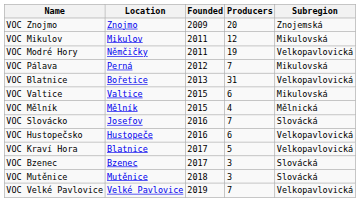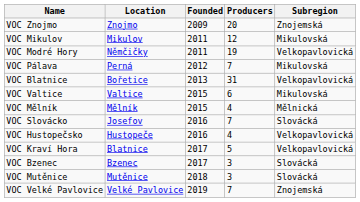 <table class="wikitable">
 <tr>
 <th>Name</th>
 <th>Location</th>
 <th>Founded</th>
 <th>Producers</th>
 <th>Subregion</th>
 </tr>
 <tr>
 <td>VOC Znojmo</td>
 <td><a href='#'>Znojmo</a></td>
 <td>2009</td>
 <td>20</td>
 <td>Znojemská</td>
 </tr>
 <tr>
 <td>VOC Mikulov</td>
 <td><a href='#'>Mikulov</a></td>
 <td>2011</td>
 <td>12</td>
 <td>Mikulovská</td>
 </tr>
 <tr>
 <td>VOC Modré Hory</td>
 <td><a href='#'>Němčičky</a></td>
 <td>2011</td>
 <td>19</td>
 <td>Velkopavlovická</td>
 </tr>
 <tr>
 <td>VOC Pálava</td>
 <td><a href='#'>Perná</a></td>
 <td>2012</td>
 <td>7</td>
 <td>Mikulovská</td>
 </tr>
 <tr>
 <td>VOC Blatnice</td>
 <td><a href='#'>Bořetice</a></td>
 <td>2013</td>
 <td>31</td>
 <td>Velkopavlovická</td>
 </tr>
 <tr>
 <td>VOC Valtice</td>
 <td><a href='#'>Valtice</a></td>
 <td>2015</td>
 <td>6</td>
 <td>Mikulovská</td>
 </tr>
 <tr>
 <td>VOC Mělník</td>
 <td><a href='#'>Mělník</a></td>
 <td>2015</td>
 <td>4</td>
 <td>Mělnická</td>
 </tr>
 <tr>
 <td>VOC Slovácko</td>
 <td><a href='#'>Josefov</a></td>
 <td>2016</td>
 <td>7</td>
 <td>Slovácká</td>
 </tr>
 <tr>
 <td>VOC Hustopečsko</td>
 <td><a href='#'>Hustopeče</a></td>
 <td>2016</td>
-<td>6</td>
+<td>4</td>
 <td>Velkopavlovická</td>
 </tr>
 <tr>
 <td>VOC Kraví Hora</td>
 <td><a href='#'>Blatnice</a></td>
 <td>2017</td>
 <td>5</td>
 <td>Velkopavlovická</td>
 </tr>
 <tr>
 <td>VOC Bzenec</td>
 <td><a href='#'>Bzenec</a></td>
 <td>2017</td>
 <td>3</td>
 <td>Slovácká</td>
 </tr>
 <tr>
 <td>VOC Mutěnice</td>
 <td><a href='#'>Mutěnice</a></td>
 <td>2018</td>
 <td>3</td>
 <td>Slovácká</td>
 </tr>
 <tr>
 <td>VOC Velké Pavlovice</td>
 <td><a href='#'>Velké Pavlovice</a></td>
 <td>2019</td>
 <td>7</td>
-<td>Velkopavlovická</td>
+<td>Znojemská</td>
 </tr>
 </table>
